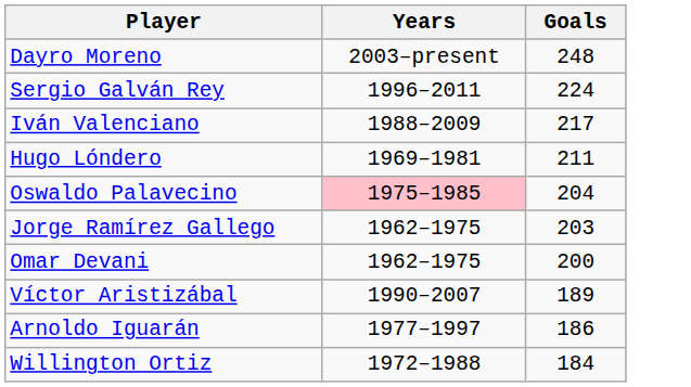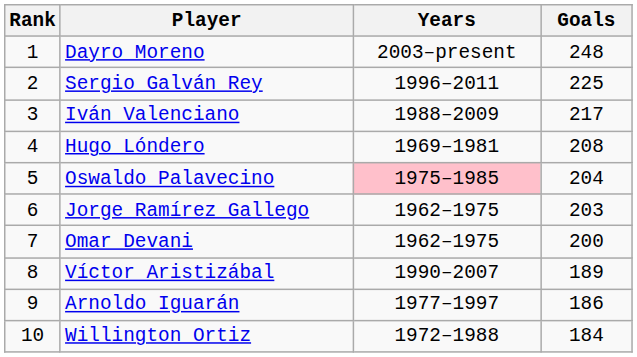 <table class="wikitable sortable" style="text-align:center">
 <tr>
+<th width=20>Rank</th>
 <th width=190>Player</th>
 <th width=120>Years</th>
 <th width=55>Goals</th>
 </tr>
 <tr>
+<td>1</td>
 <td align=left> <a href='#'>Dayro Moreno</a></td>
 <td>2003–present</td>
 <td>248</td>
 </tr>
 <tr>
+<td>2</td>
 <td align=left> <a href='#'>Sergio Galván Rey</a></td>
 <td>1996–2011</td>
-<td>224</td>
+<td>225</td>
 </tr>
 <tr>
+<td>3</td>
 <td align=left> <a href='#'>Iván Valenciano</a></td>
 <td>1988–2009</td>
 <td>217</td>
 </tr>
 <tr>
+<td>4</td>
 <td align=left> <a href='#'>Hugo Lóndero</a></td>
 <td>1969–1981</td>
-<td>211</td>
+<td>208</td>
 </tr>
 <tr>
+<td>5</td>
 <td align=left> <a href='#'>Oswaldo Palavecino</a></td>
 <td style="background: pink;">1975–1985</td>
 <td>204</td>
 </tr>
 <tr>
+<td>6</td>
 <td align=left> <a href='#'>Jorge Ramírez Gallego</a></td>
 <td>1962–1975</td>
 <td>203</td>
 </tr>
 <tr>
+<td>7</td>
 <td align=left> <a href='#'>Omar Devani</a></td>
 <td>1962–1975</td>
 <td>200</td>
 </tr>
 <tr>
+<td>8</td>
 <td align=left> <a href='#'>Víctor Aristizábal</a></td>
 <td>1990–2007</td>
 <td>189</td>
 </tr>
 <tr>
+<td>9</td>
 <td align=left> <a href='#'>Arnoldo Iguarán</a></td>
 <td>1977–1997</td>
 <td>186</td>
 </tr>
 <tr>
+<td>10</td>
 <td align=left> <a href='#'>Willington Ortiz</a></td>
 <td>1972–1988</td>
 <td>184</td>
 </tr>
 </table>
